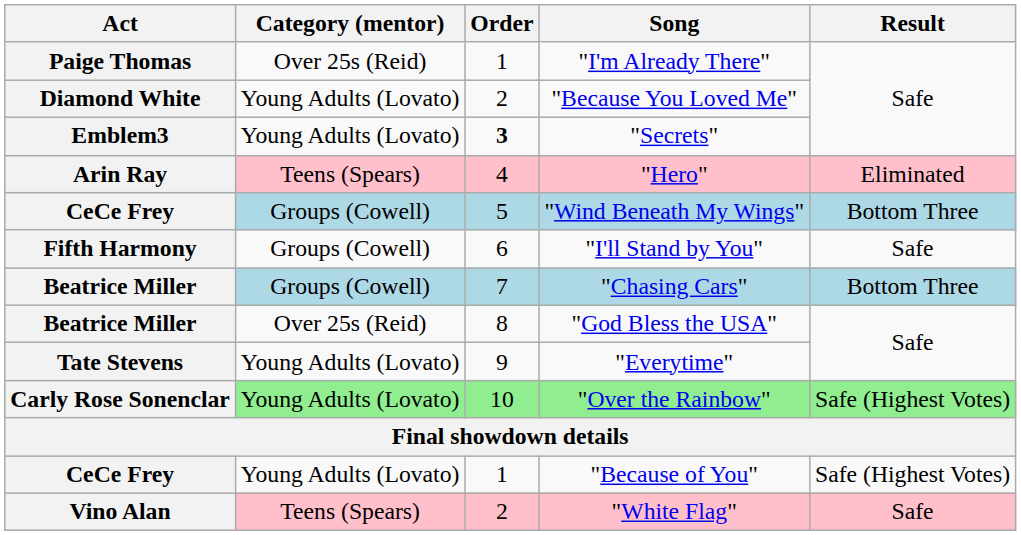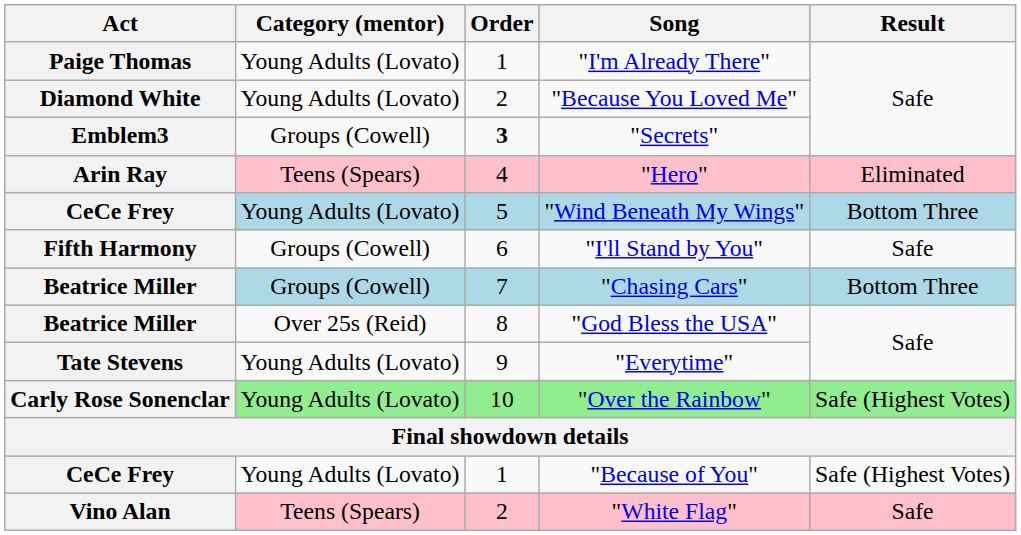 <table class="wikitable plainrowheaders" style="text-align:center;">
 <tr>
 <th scope="col">Act</th>
 <th scope="col">Category (mentor)</th>
 <th scope="col">Order</th>
 <th scope="col">Song</th>
 <th scope="col">Result</th>
 </tr>
 <tr>
 <th scope="row">Paige Thomas</th>
-<td>Over 25s (Reid)</td>
+<td>Young Adults (Lovato)</td>
 <td>1</td>
 <td>"<a href='#'>I'm Already There</a>"</td>
 <td rowspan=3>Safe</td>
 </tr>
 <tr>
 <th scope="row">Diamond White</th>
 <td>Young Adults (Lovato)</td>
 <td>2</td>
 <td>"<a href='#'>Because You Loved Me</a>"</td>
 </tr>
 <tr>
 <th scope="row">Emblem3</th>
-<td>Young Adults (Lovato)</td>
+<td>Groups (Cowell)</td>
 <td><strong>3</strong></td>
 <td>"<a href='#'>Secrets</a>"</td>
 </tr>
 <tr style="background:pink;">
 <th scope="row">Arin Ray</th>
 <td>Teens (Spears)</td>
 <td>4</td>
 <td>"<a href='#'>Hero</a>"</td>
 <td>Eliminated</td>
 </tr>
 <tr style="background:lightblue;">
 <th scope="row">CeCe Frey</th>
-<td>Groups (Cowell)</td>
+<td>Young Adults (Lovato)</td>
 <td>5</td>
 <td>"<a href='#'>Wind Beneath My Wings</a>"</td>
 <td>Bottom Three</td>
 </tr>
 <tr>
 <th scope="row">Fifth Harmony</th>
 <td>Groups (Cowell)</td>
 <td>6</td>
 <td>"<a href='#'>I'll Stand by You</a>"</td>
 <td>Safe</td>
 </tr>
 <tr style="background:lightblue;">
 <th scope="row">Beatrice Miller</th>
 <td>Groups (Cowell)</td>
 <td>7</td>
 <td>"<a href='#'>Chasing Cars</a>"</td>
 <td>Bottom Three</td>
 </tr>
 <tr>
 <th scope=row>Beatrice Miller</th>
 <td>Over 25s (Reid)</td>
 <td>8</td>
 <td>"<a href='#'>God Bless the USA</a>"</td>
 <td rowspan=2>Safe</td>
 </tr>
 <tr>
 <th scope="row">Tate Stevens</th>
 <td>Young Adults (Lovato)</td>
 <td>9</td>
 <td>"<a href='#'>Everytime</a>"</td>
 </tr>
 <tr style="background:lightgreen;">
 <th scope="row">Carly Rose Sonenclar</th>
 <td>Young Adults (Lovato)</td>
 <td>10</td>
 <td>"<a href='#'>Over the Rainbow</a>"</td>
 <td>Safe (Highest Votes)</td>
 </tr>
 <tr>
 <th colspan=6>Final showdown details</th>
 </tr>
 <tr>
 <th scope=row>CeCe Frey</th>
 <td>Young Adults (Lovato)</td>
 <td>1</td>
 <td>"<a href='#'>Because of You</a>"</td>
 <td>Safe (Highest Votes)</td>
 </tr>
 <tr style="background:pink;">
 <th scope="row">Vino Alan</th>
 <td>Teens (Spears)</td>
 <td>2</td>
 <td>"<a href='#'>White Flag</a>"</td>
 <td>Safe</td>
 </tr>
 </table>
